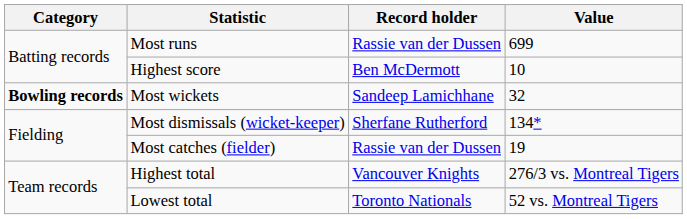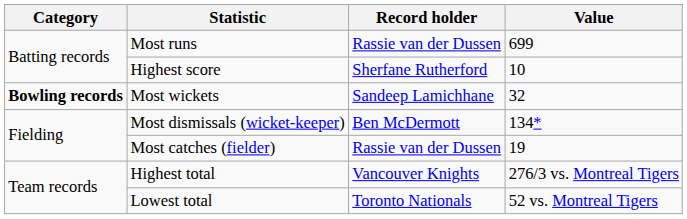 <table class="wikitable">
 <tr>
 <th scope="col">Category</th>
 <th scope="col">Statistic</th>
 <th scope="col">Record holder</th>
 <th scope="col">Value</th>
 </tr>
 <tr>
 <td rowspan="2">Batting records</td>
 <td>Most runs</td>
 <td><a href='#'>Rassie van der Dussen</a></td>
 <td>699</td>
 </tr>
 <tr>
 <td>Highest score</td>
-<td><a href='#'>Ben McDermott</a></td>
+<td><a href='#'>Sherfane Rutherford</a></td>
 <td>10</td>
 </tr>
 <tr>
 <td><strong>Bowling records</strong></td>
 <td>Most wickets</td>
 <td><a href='#'>Sandeep Lamichhane</a></td>
 <td>32</td>
 </tr>
 <tr>
 <td rowspan="2">Fielding</td>
 <td>Most dismissals (<a href='#'>wicket-keeper</a>)</td>
-<td><a href='#'>Sherfane Rutherford</a></td>
+<td><a href='#'>Ben McDermott</a></td>
 <td>134<a href='#'>*</a></td>
 </tr>
 <tr>
 <td>Most catches (<a href='#'>fielder</a>)</td>
 <td><a href='#'>Rassie van der Dussen</a></td>
 <td>19</td>
 </tr>
 <tr>
 <td rowspan="2">Team records</td>
 <td>Highest total</td>
 <td><a href='#'>Vancouver Knights</a></td>
 <td>276/3 vs. <a href='#'>Montreal Tigers</a></td>
 </tr>
 <tr>
 <td>Lowest total</td>
 <td><a href='#'>Toronto Nationals</a></td>
 <td>52 vs. <a href='#'>Montreal Tigers</a></td>
 </tr>
 </table>
